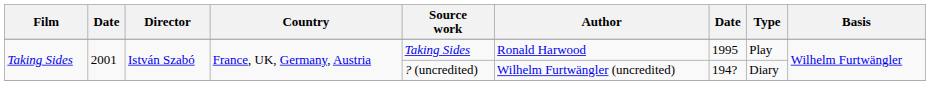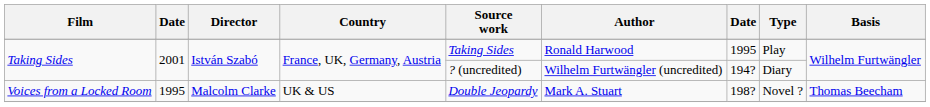 <table class="wikitable" style=width:90%>
 <tr bgcolor="#CCCCCC">
 <th>Film</th>
 <th>Date</th>
 <th>Director</th>
 <th>Country</th>
 <th>Source<br>work</th>
 <th>Author</th>
 <th>Date</th>
 <th>Type</th>
 <th>Basis</th>
 </tr>
 <tr>
 </tr>
 <tr>
 <td rowspan="2"><em><a href='#'>Taking Sides</a></em></td>
 <td rowspan="2">2001</td>
 <td rowspan="2"><a href='#'>István Szabó</a></td>
 <td rowspan="2"><a href='#'>France</a>, UK,  <a href='#'>Germany</a>, <a href='#'>Austria</a></td>
 <td><em><a href='#'>Taking Sides</a></em></td>
 <td><a href='#'>Ronald Harwood</a></td>
 <td>1995</td>
 <td>Play</td>
 <td rowspan="2"><a href='#'>Wilhelm Furtwängler</a></td>
 </tr>
 <tr>
 <td><em>?</em> (uncredited)</td>
 <td><a href='#'>Wilhelm Furtwängler</a> (uncredited)</td>
 <td>194?</td>
 <td>Diary</td>
 </tr>
 <tr>
+<td><em><a href='#'>Voices from a Locked Room</a></em></td>
+<td>1995</td>
+<td><a href='#'>Malcolm Clarke</a></td>
+<td>UK & US</td>
+<td><em><a href='#'>Double Jeopardy</a></em></td>
+<td><a href='#'>Mark A. Stuart</a></td>
+<td>198?</td>
+<td>Novel ?</td>
+<td><a href='#'>Thomas Beecham</a></td>
+</tr>
+<tr>
 </tr>
 </table>
